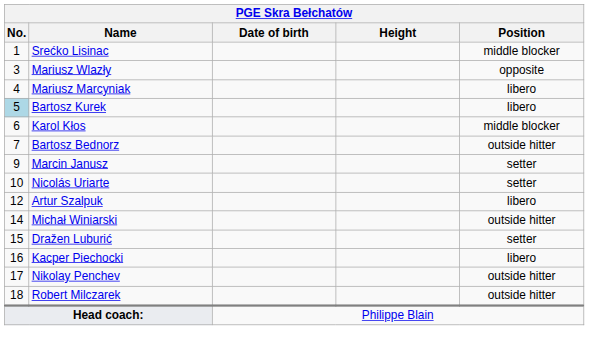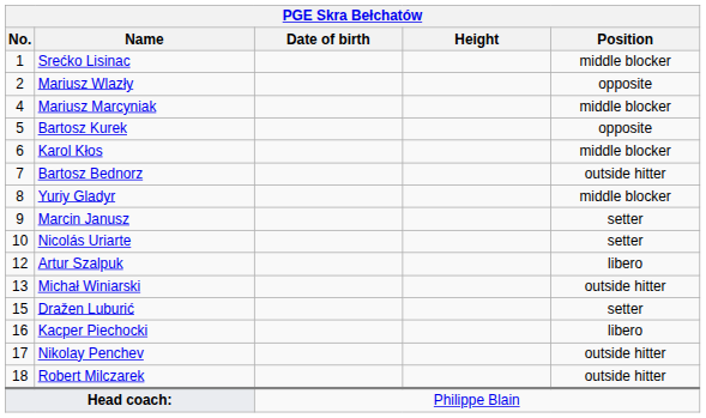 <table class="wikitable collapsible collapsed" style="font-size:100%; text-align:center">
 <tr>
 <th colspan=5 style="width:30em"><a href='#'>PGE Skra Bełchatów</a></th>
 </tr>
 <tr>
 <th>No.</th>
 <th style="width:15em">Name</th>
 <th style="width:10em">Date of birth</th>
 <th style="width:10em">Height</th>
 <th style="width:10em">Position</th>
 </tr>
 <tr>
 <td>1</td>
 <td align=left> <a href='#'>Srećko Lisinac</a></td>
 <td align=right></td>
 <td></td>
 <td>middle blocker</td>
 </tr>
 <tr>
-<td>3</td>
+<td>2</td>
 <td align=left> <a href='#'>Mariusz Wlazły</a></td>
 <td align=right></td>
 <td></td>
 <td>opposite</td>
 </tr>
 <tr>
 <td>4</td>
 <td align=left> <a href='#'>Mariusz Marcyniak</a></td>
 <td align=right></td>
 <td></td>
-<td>libero</td>
+<td>middle blocker</td>
 </tr>
 <tr>
-<td style="background: lightblue;">5</td>
+<td>5</td>
 <td align=left> <a href='#'>Bartosz Kurek</a></td>
 <td align=right></td>
 <td></td>
-<td>libero</td>
+<td>opposite</td>
 </tr>
 <tr>
 <td>6</td>
 <td align=left> <a href='#'>Karol Kłos</a></td>
 <td align=right></td>
 <td></td>
 <td>middle blocker</td>
 </tr>
 <tr>
 <td>7</td>
 <td align=left> <a href='#'>Bartosz Bednorz</a></td>
 <td align=right></td>
 <td></td>
 <td>outside hitter</td>
+</tr>
+<tr>
+<td>8</td>
+<td align=left> <a href='#'>Yuriy Gladyr</a></td>
+<td align=right></td>
+<td></td>
+<td>middle blocker</td>
 </tr>
 <tr>
 <td>9</td>
 <td align=left> <a href='#'>Marcin Janusz</a></td>
 <td align=right></td>
 <td></td>
 <td>setter</td>
 </tr>
 <tr>
 <td>10</td>
 <td align=left> <a href='#'>Nicolás Uriarte</a></td>
 <td align=right></td>
 <td></td>
 <td>setter</td>
 </tr>
 <tr>
 <td>12</td>
 <td align=left> <a href='#'>Artur Szalpuk</a></td>
 <td align=right></td>
 <td></td>
 <td>libero</td>
 </tr>
 <tr>
-<td>14</td>
+<td>13</td>
 <td align=left> <a href='#'>Michał Winiarski</a></td>
 <td align=right></td>
 <td></td>
 <td>outside hitter</td>
 </tr>
 <tr>
 <td>15</td>
 <td align=left> <a href='#'>Dražen Luburić</a></td>
 <td align=right></td>
 <td></td>
 <td>setter</td>
 </tr>
 <tr>
 <td>16</td>
 <td align=left> <a href='#'>Kacper Piechocki</a></td>
 <td align=right></td>
 <td></td>
 <td>libero</td>
 </tr>
 <tr>
 <td>17</td>
 <td align=left> <a href='#'>Nikolay Penchev</a></td>
 <td align=right></td>
 <td></td>
 <td>outside hitter</td>
 </tr>
 <tr>
 <td>18</td>
 <td align=left> <a href='#'>Robert Milczarek</a></td>
 <td align=right></td>
 <td></td>
 <td>outside hitter</td>
 </tr>
 <tr style="border-top: 3px solid grey">
 <td colspan=2 style="background:#EAECF0"><strong>Head coach:</strong></td>
 <td colspan=3> <a href='#'>Philippe Blain</a></td>
 </tr>
 </table>
